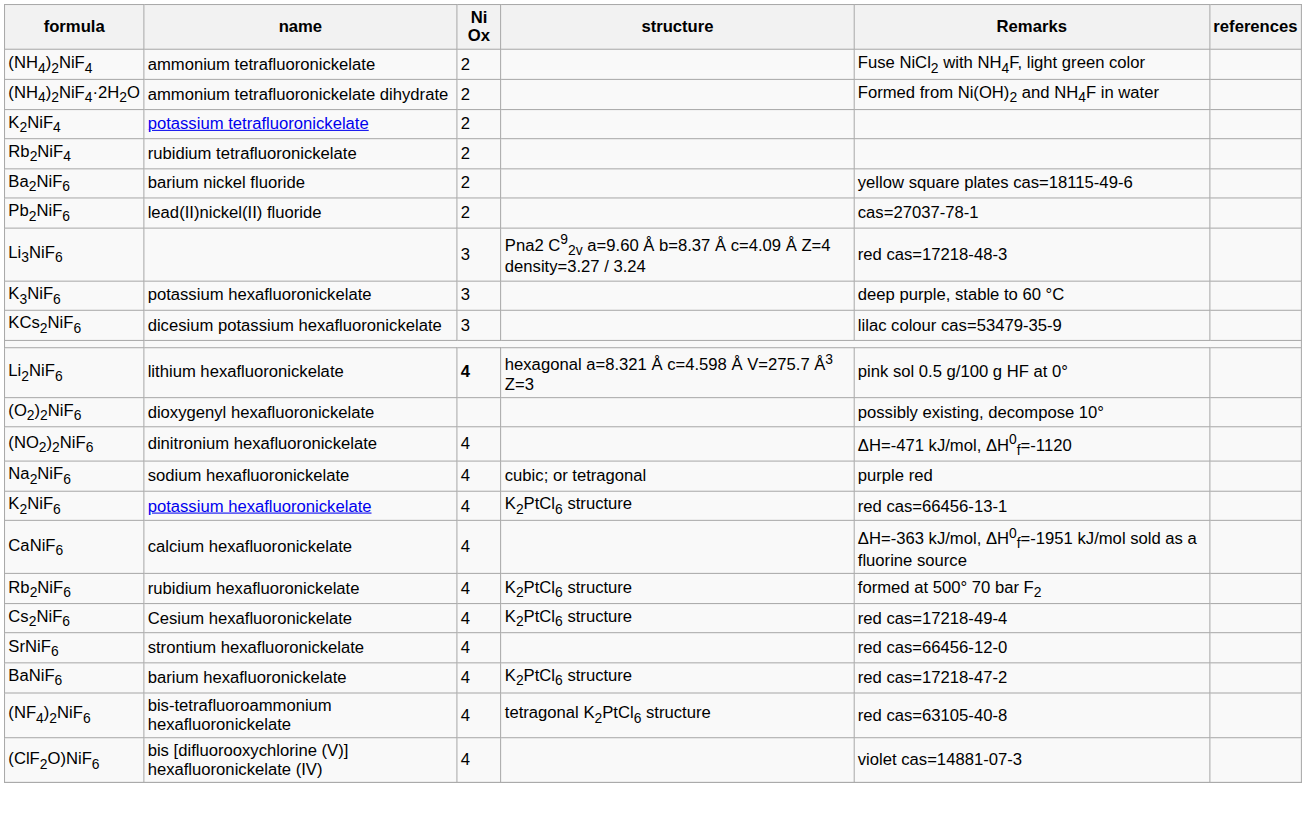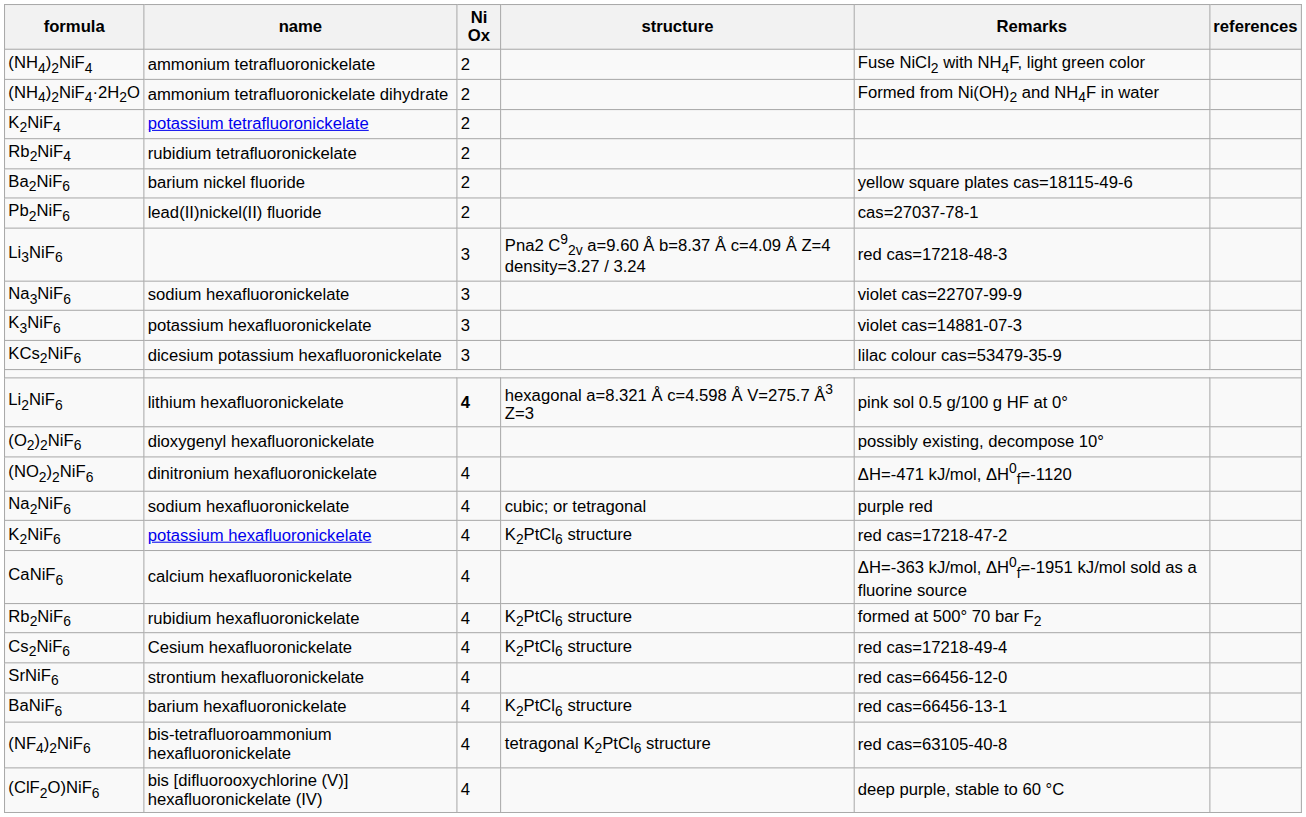 <table class="wikitable">
 <tr>
 <th>formula</th>
 <th>name</th>
 <th>Ni Ox</th>
 <th>structure</th>
 <th>Remarks</th>
 <th>references</th>
 </tr>
 <tr>
 <td>(NH<sub>4</sub>)<sub>2</sub>NiF<sub>4</sub></td>
 <td>ammonium tetrafluoronickelate</td>
 <td>2</td>
 <td></td>
 <td>Fuse NiCl<sub>2</sub> with NH<sub>4</sub>F, light green color</td>
 <td></td>
 </tr>
 <tr>
 <td>(NH<sub>4</sub>)<sub>2</sub>NiF<sub>4</sub>·2H<sub>2</sub>O</td>
 <td>ammonium tetrafluoronickelate dihydrate</td>
 <td>2</td>
 <td></td>
 <td>Formed from Ni(OH)<sub>2</sub> and NH<sub>4</sub>F in water</td>
 <td></td>
 </tr>
 <tr>
 <td>K<sub>2</sub>NiF<sub>4</sub></td>
 <td><a href='#'>potassium tetrafluoronickelate</a></td>
 <td>2</td>
 <td></td>
 <td></td>
 <td></td>
 </tr>
 <tr>
 <td>Rb<sub>2</sub>NiF<sub>4</sub></td>
 <td>rubidium tetrafluoronickelate</td>
 <td>2</td>
 <td></td>
 <td></td>
 <td></td>
 </tr>
 <tr>
 <td>Ba<sub>2</sub>NiF<sub>6</sub></td>
 <td>barium nickel fluoride</td>
 <td>2</td>
 <td></td>
 <td>yellow square plates cas=18115-49-6</td>
 <td></td>
 </tr>
 <tr>
 <td>Pb<sub>2</sub>NiF<sub>6</sub></td>
 <td>lead(II)nickel(II) fluoride</td>
 <td>2</td>
 <td></td>
 <td>cas=27037-78-1</td>
 <td></td>
 </tr>
 <tr>
 <td>Li<sub>3</sub>NiF<sub>6</sub></td>
 <td></td>
 <td>3</td>
 <td>Pna2 C<sup>9</sup><sub>2v</sub> a=9.60 Å b=8.37 Å c=4.09 Å Z=4 density=3.27 / 3.24</td>
 <td>red cas=17218-48-3</td>
 <td></td>
 </tr>
 <tr>
+<td>Na<sub>3</sub>NiF<sub>6</sub></td>
+<td>sodium hexafluoronickelate</td>
+<td>3</td>
+<td></td>
+<td>violet cas=22707-99-9</td>
+<td></td>
+</tr>
+<tr>
 <td>K<sub>3</sub>NiF<sub>6</sub></td>
 <td>potassium hexafluoronickelate</td>
 <td>3</td>
 <td></td>
-<td>deep purple, stable to 60 °C</td>
+<td>violet cas=14881-07-3</td>
 <td></td>
 </tr>
 <tr>
 <td>KCs<sub>2</sub>NiF<sub>6</sub></td>
 <td>dicesium potassium hexafluoronickelate</td>
 <td>3</td>
 <td></td>
 <td>lilac colour cas=53479-35-9</td>
 <td></td>
 </tr>
 <tr>
 <td></td>
 </tr>
 <tr>
 <td>Li<sub>2</sub>NiF<sub>6</sub></td>
 <td>lithium hexafluoronickelate</td>
 <td><strong>4</strong></td>
 <td>hexagonal a=8.321 Å c=4.598 Å V=275.7 Å<sup>3</sup> Z=3</td>
 <td>pink sol 0.5 g/100 g HF at 0°</td>
 <td></td>
 </tr>
 <tr>
 <td>(O<sub>2</sub>)<sub>2</sub>NiF<sub>6</sub></td>
 <td>dioxygenyl hexafluoronickelate</td>
 <td></td>
 <td></td>
 <td>possibly existing, decompose 10°</td>
 <td></td>
 </tr>
 <tr>
 <td>(NO<sub>2</sub>)<sub>2</sub>NiF<sub>6</sub></td>
 <td>dinitronium hexafluoronickelate</td>
 <td>4</td>
 <td></td>
 <td>ΔH=-471 kJ/mol, ΔH<sup>0</sup><sub>f</sub>=-1120</td>
 <td></td>
 </tr>
 <tr>
 <td>Na<sub>2</sub>NiF<sub>6</sub></td>
 <td>sodium hexafluoronickelate</td>
 <td>4</td>
 <td>cubic; or tetragonal</td>
 <td>purple red</td>
 <td></td>
 </tr>
 <tr>
 <td>K<sub>2</sub>NiF<sub>6</sub></td>
 <td><a href='#'>potassium hexafluoronickelate</a></td>
 <td>4</td>
 <td>K<sub>2</sub>PtCl<sub>6</sub> structure</td>
-<td>red cas=66456-13-1</td>
+<td>red cas=17218-47-2</td>
 <td></td>
 </tr>
 <tr>
 <td>CaNiF<sub>6</sub></td>
 <td>calcium hexafluoronickelate</td>
 <td>4</td>
 <td></td>
 <td>ΔH=-363 kJ/mol, ΔH<sup>0</sup><sub>f</sub>=-1951 kJ/mol sold as a fluorine source</td>
 <td></td>
 </tr>
 <tr>
 <td>Rb<sub>2</sub>NiF<sub>6</sub></td>
 <td>rubidium hexafluoronickelate</td>
 <td>4</td>
 <td>K<sub>2</sub>PtCl<sub>6</sub> structure</td>
 <td>formed at 500° 70 bar F<sub>2</sub></td>
 <td></td>
 </tr>
 <tr>
 <td>Cs<sub>2</sub>NiF<sub>6</sub></td>
 <td>Cesium hexafluoronickelate</td>
 <td>4</td>
 <td>K<sub>2</sub>PtCl<sub>6</sub> structure</td>
 <td>red cas=17218-49-4</td>
 <td></td>
 </tr>
 <tr>
 <td>SrNiF<sub>6</sub></td>
 <td>strontium hexafluoronickelate</td>
 <td>4</td>
 <td></td>
 <td>red cas=66456-12-0</td>
 <td></td>
 </tr>
 <tr>
 <td>BaNiF<sub>6</sub></td>
 <td>barium hexafluoronickelate</td>
 <td>4</td>
 <td>K<sub>2</sub>PtCl<sub>6</sub> structure</td>
-<td>red cas=17218-47-2</td>
+<td>red cas=66456-13-1</td>
 <td></td>
 </tr>
 <tr>
 <td>(NF<sub>4</sub>)<sub>2</sub>NiF<sub>6</sub></td>
 <td>bis-tetrafluoroammonium hexafluoronickelate</td>
 <td>4</td>
 <td>tetragonal K<sub>2</sub>PtCl<sub>6</sub> structure</td>
 <td>red cas=63105-40-8</td>
 <td></td>
 </tr>
 <tr>
 <td>(ClF<sub>2</sub>O)NiF<sub>6</sub></td>
 <td>bis [difluorooxychlorine (V)] hexafluoronickelate (IV)</td>
 <td>4</td>
 <td></td>
-<td>violet cas=14881-07-3</td>
+<td>deep purple, stable to 60 °C</td>
 <td></td>
 </tr>
 <tr>
 </tr>
 </table>
